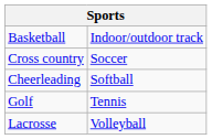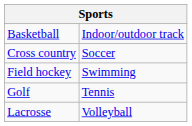 <table class="wikitable">
 <tr>
 <th colspan="2">Sports</th>
 </tr>
 <tr>
 <td><a href='#'>Basketball</a></td>
 <td><a href='#'>Indoor/outdoor track</a></td>
 </tr>
 <tr>
 <td><a href='#'>Cross country</a></td>
 <td><a href='#'>Soccer</a></td>
 </tr>
 <tr>
-<td><a href='#'>Cheerleading</a></td>
-<td><a href='#'>Softball</a></td>
+<td><a href='#'>Field hockey</a></td>
+<td><a href='#'>Swimming</a></td>
 </tr>
 <tr>
 <td><a href='#'>Golf</a></td>
 <td><a href='#'>Tennis</a></td>
 </tr>
 <tr>
 <td><a href='#'>Lacrosse</a></td>
 <td><a href='#'>Volleyball</a></td>
 </tr>
 </table>
